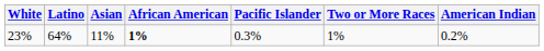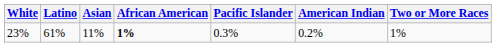 <table class="wikitable">
 <tr>
 <th><a href='#'>White</a></th>
 <th><a href='#'>Latino</a></th>
 <th><a href='#'>Asian</a></th>
 <th><a href='#'>African American</a></th>
 <th><a href='#'>Pacific Islander</a></th>
+<th><a href='#'>American Indian</a></th>
 <th><a href='#'>Two or More Races</a></th>
-<th><a href='#'>American Indian</a></th>
 </tr>
 <tr>
 <td>23%</td>
-<td>64%</td>
+<td>61%</td>
 <td>11%</td>
 <td><strong>1%</strong></td>
 <td>0.3%</td>
+<td>0.2%</td>
 <td>1%</td>
-<td>0.2%</td>
 </tr>
 </table>
